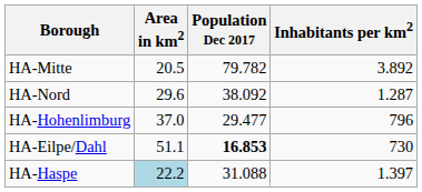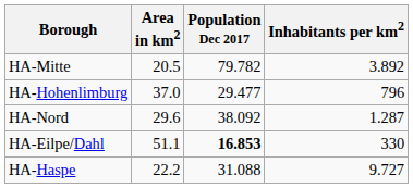 <table class="wikitable"  style="text-align:right; font-size:90%">
 <tr style="text-align:center;">
 <th>Borough</th>
 <th>Area <br>in km<sup>2</sup></th>
 <th>Population <br><small>Dec 2017</small></th>
 <th>Inhabitants per km<sup>2</sup></th>
 </tr>
 <tr>
 <td align="left">HA-Mitte</td>
 <td>20.5</td>
 <td>79.782</td>
 <td>3.892</td>
 </tr>
 <tr>
+<td align="left">HA-<a href='#'>Hohenlimburg</a></td>
+<td>37.0</td>
+<td>29.477</td>
+<td>796</td>
+</tr>
+<tr>
 <td align="left">HA-Nord</td>
 <td>29.6</td>
 <td>38.092</td>
 <td>1.287</td>
 </tr>
 <tr>
-<td align="left">HA-<a href='#'>Hohenlimburg</a></td>
-<td>37.0</td>
-<td>29.477</td>
-<td>796</td>
-</tr>
-<tr>
 <td align="left">HA-Eilpe/<a href='#'>Dahl</a></td>
 <td>51.1</td>
 <td><strong>16.853</strong></td>
-<td>730</td>
+<td>330</td>
 </tr>
 <tr>
 <td align="left">HA-<a href='#'>Haspe</a></td>
-<td style="background: lightblue;">22.2</td>
+<td>22.2</td>
 <td>31.088</td>
-<td>1.397</td>
+<td>9.727</td>
 </tr>
 </table>
